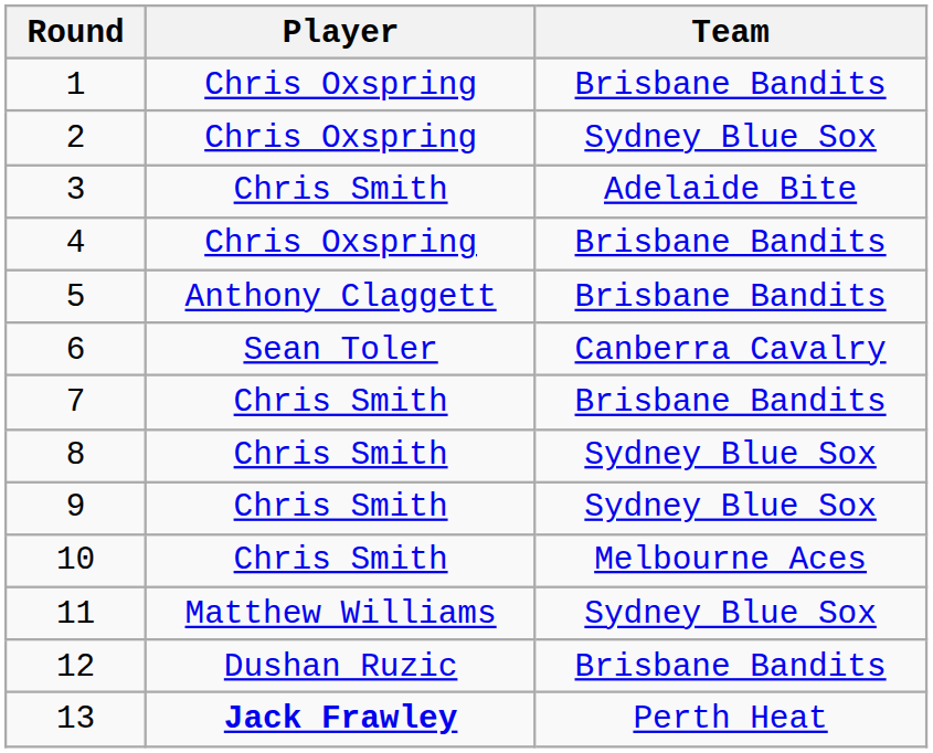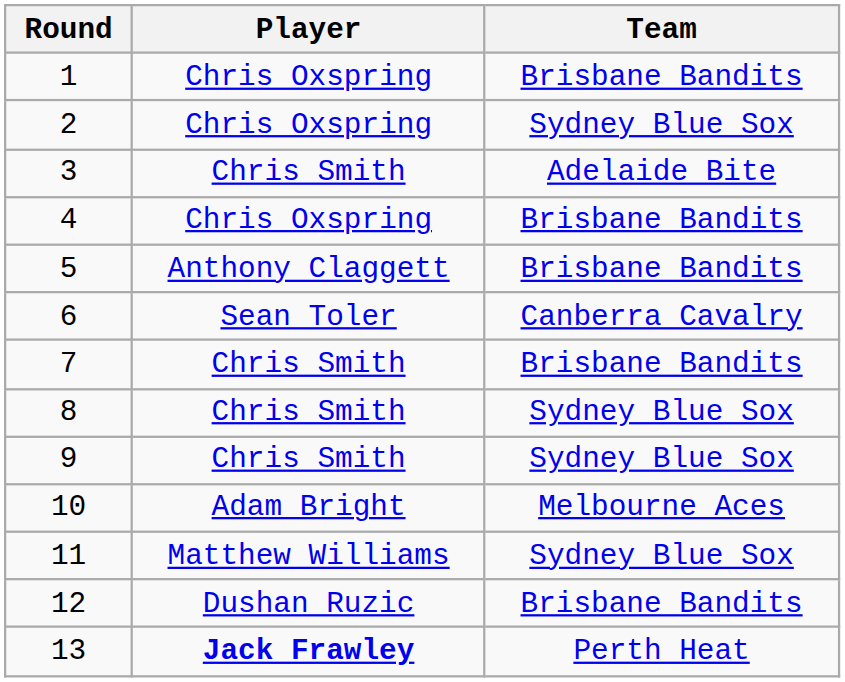 <table class="wikitable" style="text-align:center;">
 <tr>
 <th scope="col" width=50>Round</th>
 <th scope="col" width=150>Player</th>
 <th scope="col" width=150>Team</th>
 </tr>
 <tr>
 <td>1</td>
 <td><a href='#'>Chris Oxspring</a></td>
 <td><a href='#'>Brisbane Bandits</a></td>
 </tr>
 <tr>
 <td>2</td>
 <td><a href='#'>Chris Oxspring</a></td>
 <td><a href='#'>Sydney Blue Sox</a></td>
 </tr>
 <tr>
 <td>3</td>
 <td><a href='#'>Chris Smith</a></td>
 <td><a href='#'>Adelaide Bite</a></td>
 </tr>
 <tr>
 <td>4</td>
 <td><a href='#'>Chris Oxspring</a></td>
 <td><a href='#'>Brisbane Bandits</a></td>
 </tr>
 <tr>
 <td>5</td>
 <td><a href='#'>Anthony Claggett</a></td>
 <td><a href='#'>Brisbane Bandits</a></td>
 </tr>
 <tr>
 <td>6</td>
 <td><a href='#'>Sean Toler</a></td>
 <td><a href='#'>Canberra Cavalry</a></td>
 </tr>
 <tr>
 <td>7</td>
 <td><a href='#'>Chris Smith</a></td>
 <td><a href='#'>Brisbane Bandits</a></td>
 </tr>
 <tr>
 <td>8</td>
 <td><a href='#'>Chris Smith</a></td>
 <td><a href='#'>Sydney Blue Sox</a></td>
 </tr>
 <tr>
 <td>9</td>
 <td><a href='#'>Chris Smith</a></td>
 <td><a href='#'>Sydney Blue Sox</a></td>
 </tr>
 <tr>
 <td>10</td>
-<td><a href='#'>Chris Smith</a></td>
+<td><a href='#'>Adam Bright</a></td>
 <td><a href='#'>Melbourne Aces</a></td>
 </tr>
 <tr>
 <td>11</td>
 <td><a href='#'>Matthew Williams</a></td>
 <td><a href='#'>Sydney Blue Sox</a></td>
 </tr>
 <tr>
 <td>12</td>
 <td><a href='#'>Dushan Ruzic</a></td>
 <td><a href='#'>Brisbane Bandits</a></td>
 </tr>
 <tr>
 <td>13</td>
 <td><strong><a href='#'>Jack Frawley</a></strong></td>
 <td><a href='#'>Perth Heat</a></td>
 </tr>
 </table>
